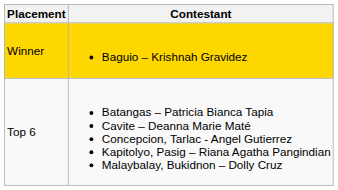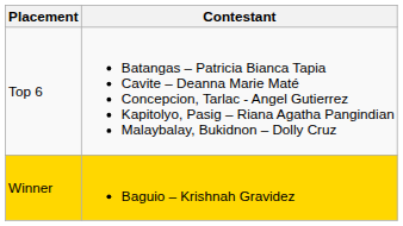 <table class="wikitable sortable" style="font-size:95%;">
 <tr>
 <th>Placement</th>
 <th>Contestant</th>
 </tr>
+<tr>
+<td>Top 6</td>
+<td><br><ul><li>Batangas – Patricia Bianca Tapia</li><li>Cavite – Deanna Marie Maté</li><li>Concepcion, Tarlac - Angel Gutierrez</li><li>Kapitolyo, Pasig – Riana Agatha Pangindian</li><li>Malaybalay, Bukidnon – Dolly Cruz</li></ul></td>
+</tr>
 <tr style="background:gold;">
 <td>Winner</td>
 <td><br><ul><li>Baguio – Krishnah Gravidez</li></ul></td>
 </tr>
-<tr>
-<td>Top 6</td>
-<td><br><ul><li>Batangas – Patricia Bianca Tapia</li><li>Cavite – Deanna Marie Maté</li><li>Concepcion, Tarlac - Angel Gutierrez</li><li>Kapitolyo, Pasig – Riana Agatha Pangindian</li><li>Malaybalay, Bukidnon – Dolly Cruz</li></ul></td>
-</tr>
 </table>
